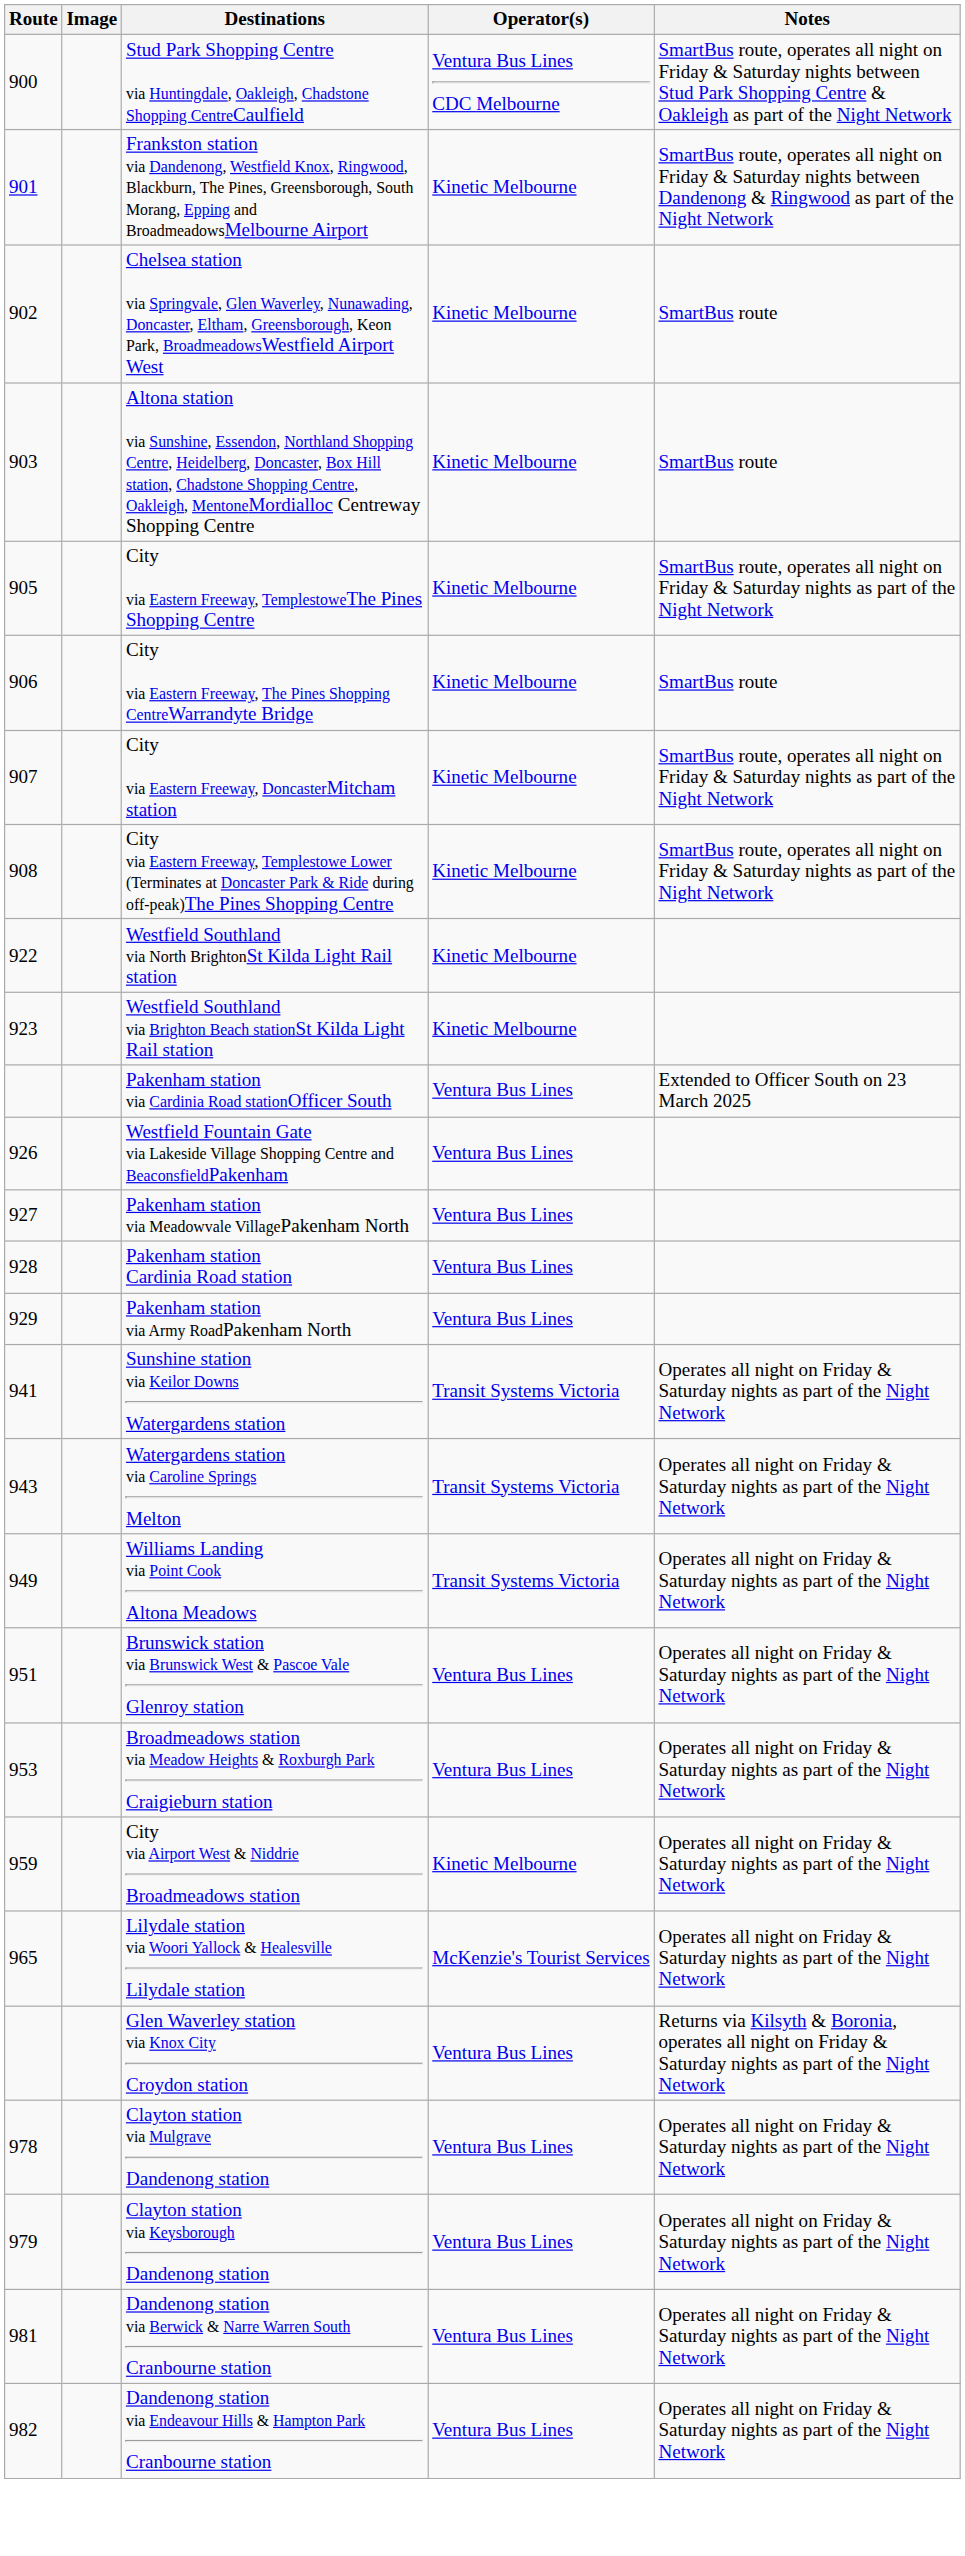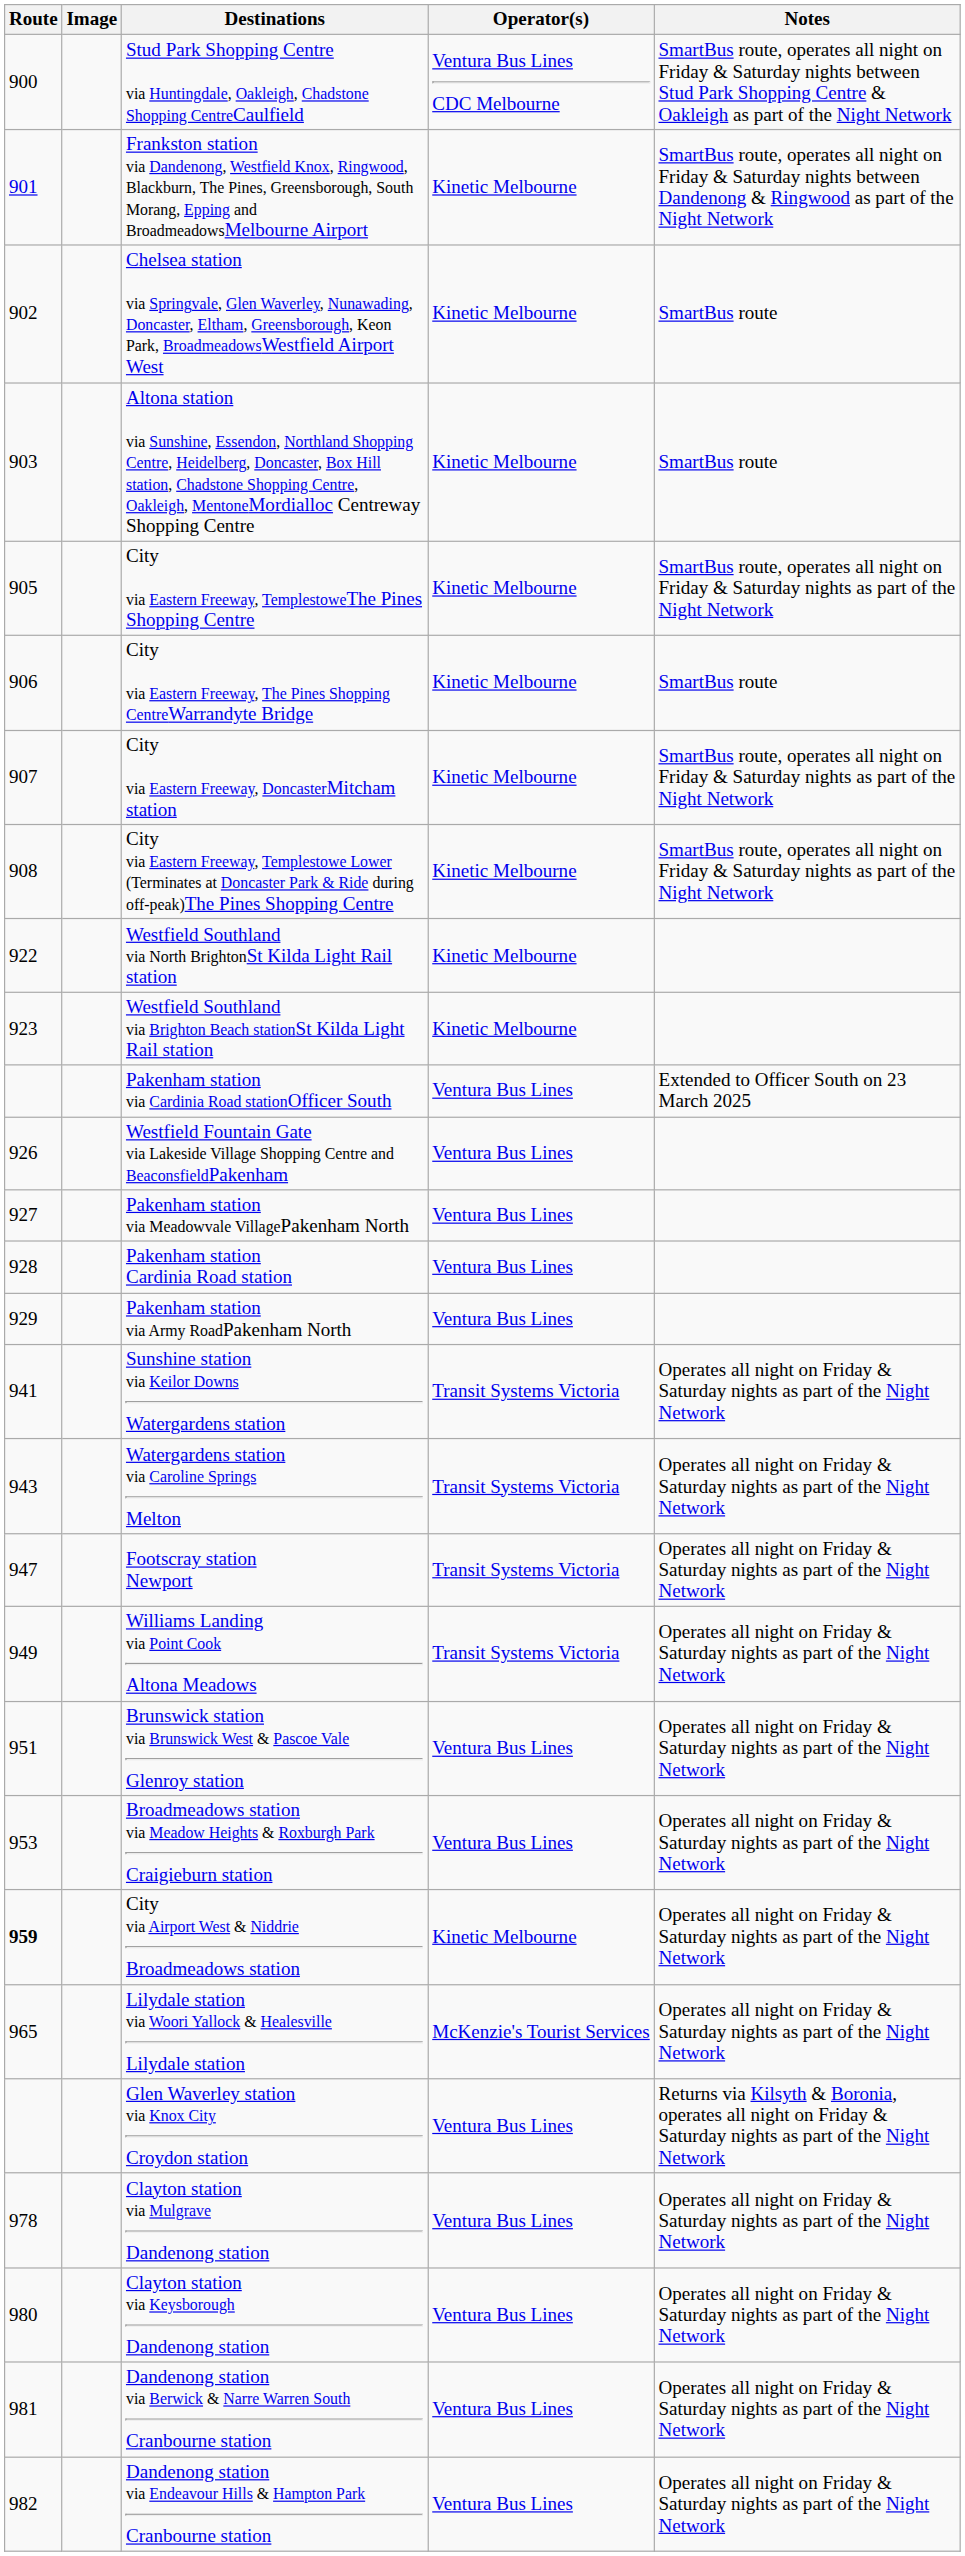 <table class="wikitable" style="text-align:left; padding:0; margin:0;">
 <tr>
 <th style="text-align:center;">Route</th>
 <th>Image</th>
 <th style="width:250px;">Destinations</th>
 <th>Operator(s)</th>
 <th style="width:250px;">Notes</th>
 </tr>
 <tr>
 <td>900</td>
 <td></td>
 <td><a href='#'>Stud Park Shopping Centre</a><br><br><small>via <a href='#'>Huntingdale</a>, <a href='#'>Oakleigh</a>, <a href='#'>Chadstone Shopping Centre</a></small><a href='#'>Caulfield</a></td>
 <td><a href='#'>Ventura Bus Lines</a><hr><a href='#'>CDC Melbourne</a></td>
 <td><a href='#'>SmartBus</a> route, operates all night on Friday & Saturday nights between <a href='#'>Stud Park Shopping Centre</a> & <a href='#'>Oakleigh</a> as part of the <a href='#'>Night Network</a></td>
 </tr>
 <tr>
 <td><a href='#'>901</a></td>
 <td></td>
 <td><a href='#'>Frankston station</a><br><small>via <a href='#'>Dandenong</a>, <a href='#'>Westfield Knox</a>, <a href='#'>Ringwood</a>, Blackburn, The Pines, Greensborough, South Morang, <a href='#'>Epping</a> and Broadmeadows</small><a href='#'>Melbourne Airport</a></td>
 <td><a href='#'>Kinetic Melbourne</a></td>
 <td><a href='#'>SmartBus</a> route, operates all night on Friday & Saturday nights between <a href='#'>Dandenong</a> & <a href='#'>Ringwood</a> as part of the <a href='#'>Night Network</a></td>
 </tr>
 <tr>
 <td>902</td>
 <td></td>
 <td><a href='#'>Chelsea station</a><br><br><small>via <a href='#'>Springvale</a>, <a href='#'>Glen Waverley</a>, <a href='#'>Nunawading</a>, <a href='#'>Doncaster</a>, <a href='#'>Eltham</a>, <a href='#'>Greensborough</a>, Keon Park, <a href='#'>Broadmeadows</a></small><a href='#'>Westfield Airport West</a></td>
 <td><a href='#'>Kinetic Melbourne</a></td>
 <td><a href='#'>SmartBus</a> route</td>
 </tr>
 <tr>
 <td>903</td>
 <td></td>
 <td><a href='#'>Altona station</a><br><br><small>via <a href='#'>Sunshine</a>, <a href='#'>Essendon</a>, <a href='#'>Northland Shopping Centre</a>, <a href='#'>Heidelberg</a>, <a href='#'>Doncaster</a>, <a href='#'>Box Hill station</a>, <a href='#'>Chadstone Shopping Centre</a>, <a href='#'>Oakleigh</a>, <a href='#'>Mentone</a></small><a href='#'>Mordialloc</a> Centreway Shopping Centre</td>
 <td><a href='#'>Kinetic Melbourne</a></td>
 <td><a href='#'>SmartBus</a> route</td>
 </tr>
 <tr>
 <td>905</td>
 <td></td>
 <td>City<br><br><small>via <a href='#'>Eastern Freeway</a>, <a href='#'>Templestowe</a></small><a href='#'>The Pines Shopping Centre</a></td>
 <td><a href='#'>Kinetic Melbourne</a></td>
 <td><a href='#'>SmartBus</a> route, operates all night on Friday & Saturday nights as part of the <a href='#'>Night Network</a></td>
 </tr>
 <tr>
 <td>906</td>
 <td></td>
 <td>City<br><br><small>via <a href='#'>Eastern Freeway</a>, <a href='#'>The Pines Shopping Centre</a></small><a href='#'>Warrandyte Bridge</a></td>
 <td><a href='#'>Kinetic Melbourne</a></td>
 <td><a href='#'>SmartBus</a> route</td>
 </tr>
 <tr>
 <td>907</td>
 <td></td>
 <td>City<br><br><small>via <a href='#'>Eastern Freeway</a>, <a href='#'>Doncaster</a></small><a href='#'>Mitcham station</a></td>
 <td><a href='#'>Kinetic Melbourne</a></td>
 <td><a href='#'>SmartBus</a> route, operates all night on Friday & Saturday nights as part of the <a href='#'>Night Network</a></td>
 </tr>
 <tr>
 <td>908</td>
 <td></td>
 <td>City<br><small>via <a href='#'>Eastern Freeway</a>, <a href='#'>Templestowe Lower</a></small><br><small>(Terminates at <a href='#'>Doncaster Park & Ride</a> during off-peak)</small><a href='#'>The Pines Shopping Centre</a></td>
 <td><a href='#'>Kinetic Melbourne</a></td>
 <td><a href='#'>SmartBus</a> route, operates all night on Friday & Saturday nights as part of the <a href='#'>Night Network</a></td>
 </tr>
 <tr>
 <td>922</td>
 <td></td>
 <td><a href='#'>Westfield Southland</a><br><small>via North Brighton</small><a href='#'>St Kilda Light Rail station</a></td>
 <td><a href='#'>Kinetic Melbourne</a></td>
 <td></td>
 </tr>
 <tr>
 <td>923</td>
 <td></td>
 <td><a href='#'>Westfield Southland</a><br><small>via <a href='#'>Brighton Beach station</a></small><a href='#'>St Kilda Light Rail station</a></td>
 <td><a href='#'>Kinetic Melbourne</a></td>
 <td></td>
 </tr>
 <tr>
 <td></td>
 <td></td>
 <td><a href='#'>Pakenham station</a><br><small>via <a href='#'>Cardinia Road station</a></small><a href='#'>Officer South</a></td>
 <td><a href='#'>Ventura Bus Lines</a></td>
 <td>Extended to Officer South on 23 March 2025</td>
 </tr>
 <tr>
 <td>926</td>
 <td></td>
 <td><a href='#'>Westfield Fountain Gate</a><br><small>via Lakeside Village Shopping Centre and <a href='#'>Beaconsfield</a></small><a href='#'>Pakenham</a></td>
 <td><a href='#'>Ventura Bus Lines</a></td>
 <td></td>
 </tr>
 <tr>
 <td>927</td>
 <td></td>
 <td><a href='#'>Pakenham station</a><br><small>via Meadowvale Village</small>Pakenham North</td>
 <td><a href='#'>Ventura Bus Lines</a></td>
 <td></td>
 </tr>
 <tr>
 <td>928</td>
 <td></td>
 <td><a href='#'>Pakenham station</a><br><a href='#'>Cardinia Road station</a></td>
 <td><a href='#'>Ventura Bus Lines</a></td>
 <td></td>
 </tr>
 <tr>
 <td>929</td>
 <td></td>
 <td><a href='#'>Pakenham station</a><br><small>via Army Road</small>Pakenham North</td>
 <td><a href='#'>Ventura Bus Lines</a></td>
 <td></td>
 </tr>
 <tr>
 <td>941</td>
 <td></td>
 <td><a href='#'>Sunshine station</a><br><small>via <a href='#'>Keilor Downs</a></small><hr><a href='#'>Watergardens station</a></td>
 <td><a href='#'>Transit Systems Victoria</a></td>
 <td>Operates all night on Friday & Saturday nights as part of the <a href='#'>Night Network</a></td>
 </tr>
 <tr>
 <td>943</td>
 <td></td>
 <td><a href='#'>Watergardens station</a><br><small>via <a href='#'>Caroline Springs</a></small><hr><a href='#'>Melton</a></td>
 <td><a href='#'>Transit Systems Victoria</a></td>
 <td>Operates all night on Friday & Saturday nights as part of the <a href='#'>Night Network</a></td>
 </tr>
 <tr>
+<td>947</td>
+<td></td>
+<td><a href='#'>Footscray station</a><br><a href='#'>Newport</a></td>
+<td><a href='#'>Transit Systems Victoria</a></td>
+<td>Operates all night on Friday & Saturday nights as part of the <a href='#'>Night Network</a></td>
+</tr>
+<tr>
 <td>949</td>
 <td></td>
 <td><a href='#'>Williams Landing</a><br><small>via <a href='#'>Point Cook</a></small><hr><a href='#'>Altona Meadows</a></td>
 <td><a href='#'>Transit Systems Victoria</a></td>
 <td>Operates all night on Friday & Saturday nights as part of the <a href='#'>Night Network</a></td>
 </tr>
 <tr>
 <td>951</td>
 <td></td>
 <td><a href='#'>Brunswick station</a><br><small>via <a href='#'>Brunswick West</a> & <a href='#'>Pascoe Vale</a></small><hr><a href='#'>Glenroy station</a></td>
 <td><a href='#'>Ventura Bus Lines</a></td>
 <td>Operates all night on Friday & Saturday nights as part of the <a href='#'>Night Network</a></td>
 </tr>
 <tr>
 <td>953</td>
 <td></td>
 <td><a href='#'>Broadmeadows station</a><br><small>via <a href='#'>Meadow Heights</a> & <a href='#'>Roxburgh Park</a></small><hr><a href='#'>Craigieburn station</a></td>
 <td><a href='#'>Ventura Bus Lines</a></td>
 <td>Operates all night on Friday & Saturday nights as part of the <a href='#'>Night Network</a></td>
 </tr>
 <tr>
-<td>959</td>
+<td><strong>959</strong></td>
 <td></td>
 <td>City<br><small>via <a href='#'>Airport West</a> & <a href='#'>Niddrie</a></small><hr><a href='#'>Broadmeadows station</a></td>
 <td><a href='#'>Kinetic Melbourne</a></td>
 <td>Operates all night on Friday & Saturday nights as part of the <a href='#'>Night Network</a></td>
 </tr>
 <tr>
 <td>965</td>
 <td></td>
 <td><a href='#'>Lilydale station</a><br><small>via <a href='#'>Woori Yallock</a> & <a href='#'>Healesville</a></small><hr><a href='#'>Lilydale station</a></td>
 <td><a href='#'>McKenzie's Tourist Services</a></td>
 <td>Operates all night on Friday & Saturday nights as part of the <a href='#'>Night Network</a></td>
 </tr>
 <tr>
 <td></td>
 <td></td>
 <td><a href='#'>Glen Waverley station</a><br><small>via <a href='#'>Knox City</a></small><hr><a href='#'>Croydon station</a></td>
 <td><a href='#'>Ventura Bus Lines</a></td>
 <td>Returns via <a href='#'>Kilsyth</a> & <a href='#'>Boronia</a>, operates all night on Friday & Saturday nights as part of the <a href='#'>Night Network</a></td>
 </tr>
 <tr>
 <td>978</td>
 <td></td>
 <td><a href='#'>Clayton station</a><br><small>via <a href='#'>Mulgrave</a></small><hr><a href='#'>Dandenong station</a></td>
 <td><a href='#'>Ventura Bus Lines</a></td>
 <td>Operates all night on Friday & Saturday nights as part of the <a href='#'>Night Network</a></td>
 </tr>
 <tr>
-<td>979</td>
+<td>980</td>
 <td></td>
 <td><a href='#'>Clayton station</a><br><small>via <a href='#'>Keysborough</a></small><hr><a href='#'>Dandenong station</a></td>
 <td><a href='#'>Ventura Bus Lines</a></td>
 <td>Operates all night on Friday & Saturday nights as part of the <a href='#'>Night Network</a></td>
 </tr>
 <tr>
 <td>981</td>
 <td></td>
 <td><a href='#'>Dandenong station</a><br><small>via <a href='#'>Berwick</a> & <a href='#'>Narre Warren South</a></small><hr><a href='#'>Cranbourne station</a></td>
 <td><a href='#'>Ventura Bus Lines</a></td>
 <td>Operates all night on Friday & Saturday nights as part of the <a href='#'>Night Network</a></td>
 </tr>
 <tr>
 <td>982</td>
 <td></td>
 <td><a href='#'>Dandenong station</a><br><small>via <a href='#'>Endeavour Hills</a> & <a href='#'>Hampton Park</a></small><hr><a href='#'>Cranbourne station</a></td>
 <td><a href='#'>Ventura Bus Lines</a></td>
 <td>Operates all night on Friday & Saturday nights as part of the <a href='#'>Night Network</a></td>
 </tr>
 </table>
